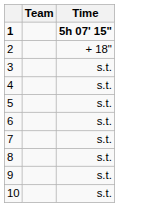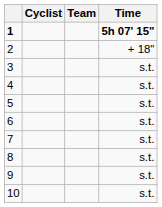 <table class="wikitable">
 <tr>
 <th></th>
+<th>Cyclist</th>
 <th>Team</th>
 <th>Time</th>
 </tr>
 <tr>
 <td><strong>1</strong></td>
+<td></td>
 <td><strong></strong></td>
 <td align="right"><strong>5h 07' 15"</strong></td>
 </tr>
 <tr>
 <td>2</td>
 <td></td>
+<td></td>
 <td align="right">+ 18"</td>
 </tr>
 <tr>
 <td>3</td>
+<td></td>
 <td></td>
 <td align="right">s.t.</td>
 </tr>
 <tr>
 <td>4</td>
 <td></td>
+<td></td>
 <td align="right">s.t.</td>
 </tr>
 <tr>
 <td>5</td>
+<td></td>
 <td></td>
 <td align="right">s.t.</td>
 </tr>
 <tr>
 <td>6</td>
 <td></td>
+<td></td>
 <td align="right">s.t.</td>
 </tr>
 <tr>
 <td>7</td>
+<td></td>
 <td></td>
 <td align="right">s.t.</td>
 </tr>
 <tr>
 <td>8</td>
 <td></td>
+<td></td>
 <td align="right">s.t.</td>
 </tr>
 <tr>
 <td>9</td>
+<td></td>
 <td></td>
 <td align="right">s.t.</td>
 </tr>
 <tr>
 <td>10</td>
 <td></td>
+<td></td>
 <td align="right">s.t.</td>
 </tr>
 </table>
